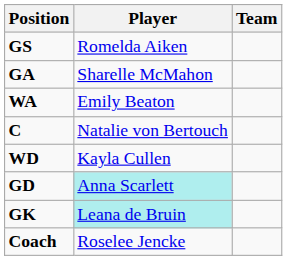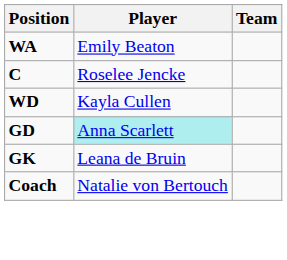 <table class="wikitable collapsible">
 <tr>
 <th>Position</th>
 <th>Player</th>
 <th>Team</th>
-</tr>
-<tr>
-<td><strong>GS</strong></td>
-<td> <a href='#'>Romelda Aiken</a></td>
-<td></td>
-</tr>
-<tr>
-<td><strong>GA</strong></td>
-<td> <a href='#'>Sharelle McMahon</a></td>
-<td></td>
 </tr>
 <tr>
 <td><strong>WA</strong></td>
 <td> <a href='#'>Emily Beaton</a></td>
 <td></td>
 </tr>
 <tr>
 <td><strong>C</strong></td>
-<td> <a href='#'>Natalie von Bertouch</a></td>
+<td> <a href='#'>Roselee Jencke</a></td>
 <td></td>
 </tr>
 <tr>
 <td><strong>WD</strong></td>
 <td> <a href='#'>Kayla Cullen</a></td>
 <td></td>
 </tr>
 <tr>
 <td><strong>GD</strong></td>
 <td style="background: paleturquoise;"> <a href='#'>Anna Scarlett</a></td>
 <td></td>
 </tr>
 <tr>
 <td><strong>GK</strong></td>
-<td style="background: paleturquoise;"> <a href='#'>Leana de Bruin</a></td>
+<td> <a href='#'>Leana de Bruin</a></td>
 <td></td>
 </tr>
 <tr>
 <td><strong>Coach</strong></td>
-<td> <a href='#'>Roselee Jencke</a></td>
+<td> <a href='#'>Natalie von Bertouch</a></td>
 <td></td>
 </tr>
 </table>
